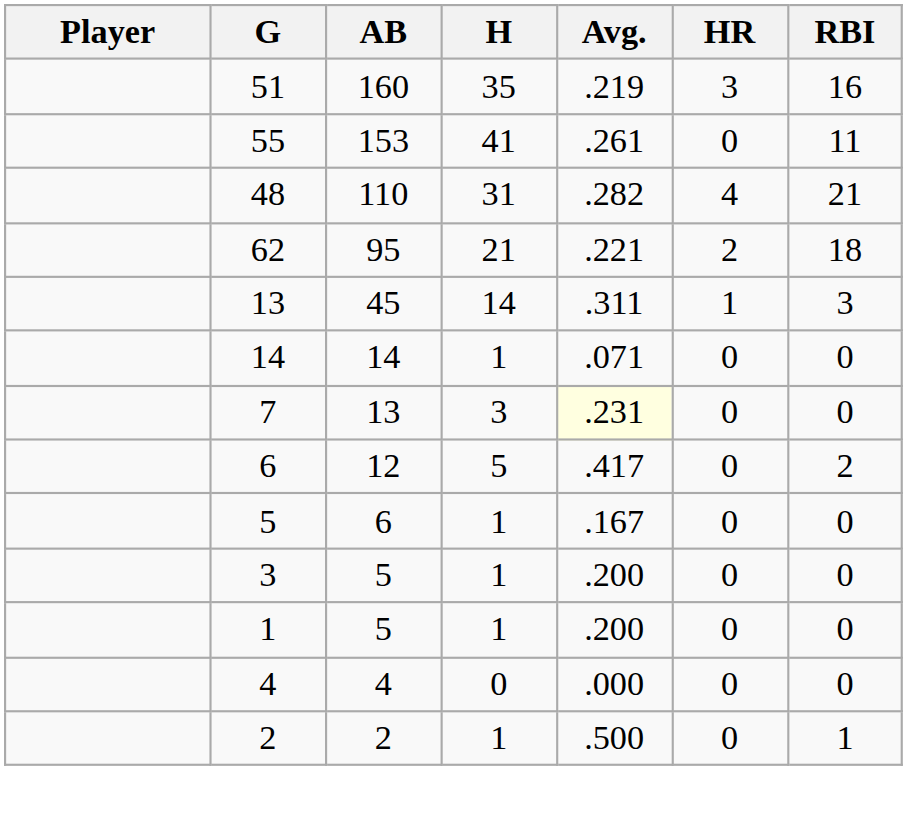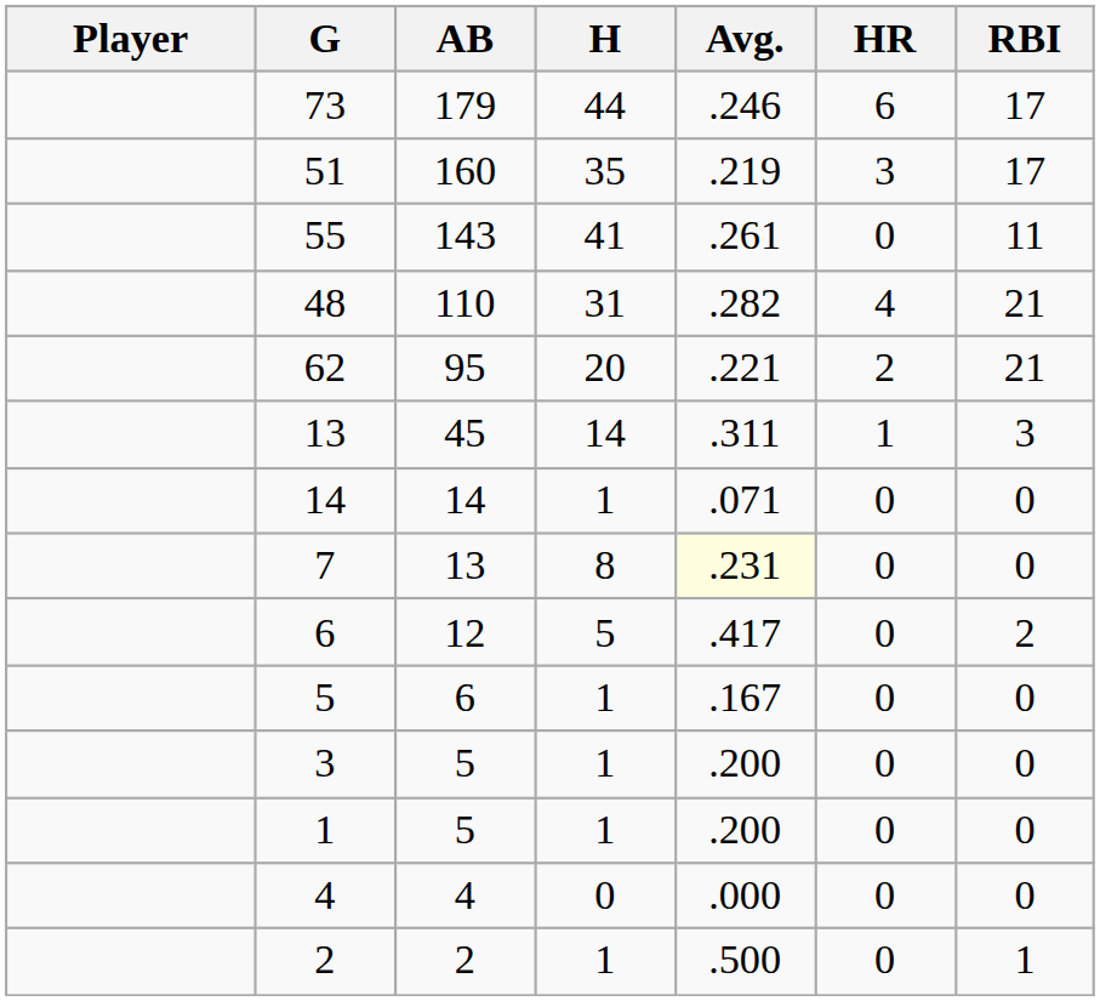 <table class="wikitable sortable">
 <tr>
 <th bgcolor="#DDDDFF" width="16%">Player</th>
 <th bgcolor="#DDDDFF" width="9%">G</th>
 <th bgcolor="#DDDDFF" width="9%">AB</th>
 <th bgcolor="#DDDDFF" width="9%">H</th>
 <th bgcolor="#DDDDFF" width="9%">Avg.</th>
 <th bgcolor="#DDDDFF" width="9%">HR</th>
 <th bgcolor="#DDDDFF" width="9%">RBI</th>
 </tr>
 <tr align="center">
 <td></td>
+<td>73</td>
+<td>179</td>
+<td>44</td>
+<td>.246</td>
+<td>6</td>
+<td>17</td>
+</tr>
+<tr align="center">
+<td></td>
 <td>51</td>
 <td>160</td>
 <td>35</td>
 <td>.219</td>
 <td>3</td>
-<td>16</td>
+<td>17</td>
 </tr>
 <tr align="center">
 <td></td>
 <td>55</td>
-<td>153</td>
+<td>143</td>
 <td>41</td>
 <td>.261</td>
 <td>0</td>
 <td>11</td>
 </tr>
 <tr align="center">
 <td></td>
 <td>48</td>
 <td>110</td>
 <td>31</td>
 <td>.282</td>
 <td>4</td>
 <td>21</td>
 </tr>
 <tr align="center">
 <td></td>
 <td>62</td>
 <td>95</td>
-<td>21</td>
+<td>20</td>
 <td>.221</td>
 <td>2</td>
-<td>18</td>
+<td>21</td>
 </tr>
 <tr align="center">
 <td></td>
 <td>13</td>
 <td>45</td>
 <td>14</td>
 <td>.311</td>
 <td>1</td>
 <td>3</td>
 </tr>
 <tr align="center">
 <td></td>
 <td>14</td>
 <td>14</td>
 <td>1</td>
 <td>.071</td>
 <td>0</td>
 <td>0</td>
 </tr>
 <tr align="center">
 <td></td>
 <td>7</td>
 <td>13</td>
-<td>3</td>
+<td>8</td>
 <td style="background: lightyellow;">.231</td>
 <td>0</td>
 <td>0</td>
 </tr>
 <tr align="center">
 <td></td>
 <td>6</td>
 <td>12</td>
 <td>5</td>
 <td>.417</td>
 <td>0</td>
 <td>2</td>
 </tr>
 <tr align="center">
 <td></td>
 <td>5</td>
 <td>6</td>
 <td>1</td>
 <td>.167</td>
 <td>0</td>
 <td>0</td>
 </tr>
 <tr align="center">
 <td></td>
 <td>3</td>
 <td>5</td>
 <td>1</td>
 <td>.200</td>
 <td>0</td>
 <td>0</td>
 </tr>
 <tr align="center">
 <td></td>
 <td>1</td>
 <td>5</td>
 <td>1</td>
 <td>.200</td>
 <td>0</td>
 <td>0</td>
 </tr>
 <tr align="center">
 <td></td>
 <td>4</td>
 <td>4</td>
 <td>0</td>
 <td>.000</td>
 <td>0</td>
 <td>0</td>
 </tr>
 <tr align="center">
 <td></td>
 <td>2</td>
 <td>2</td>
 <td>1</td>
 <td>.500</td>
 <td>0</td>
 <td>1</td>
 </tr>
 </table>
